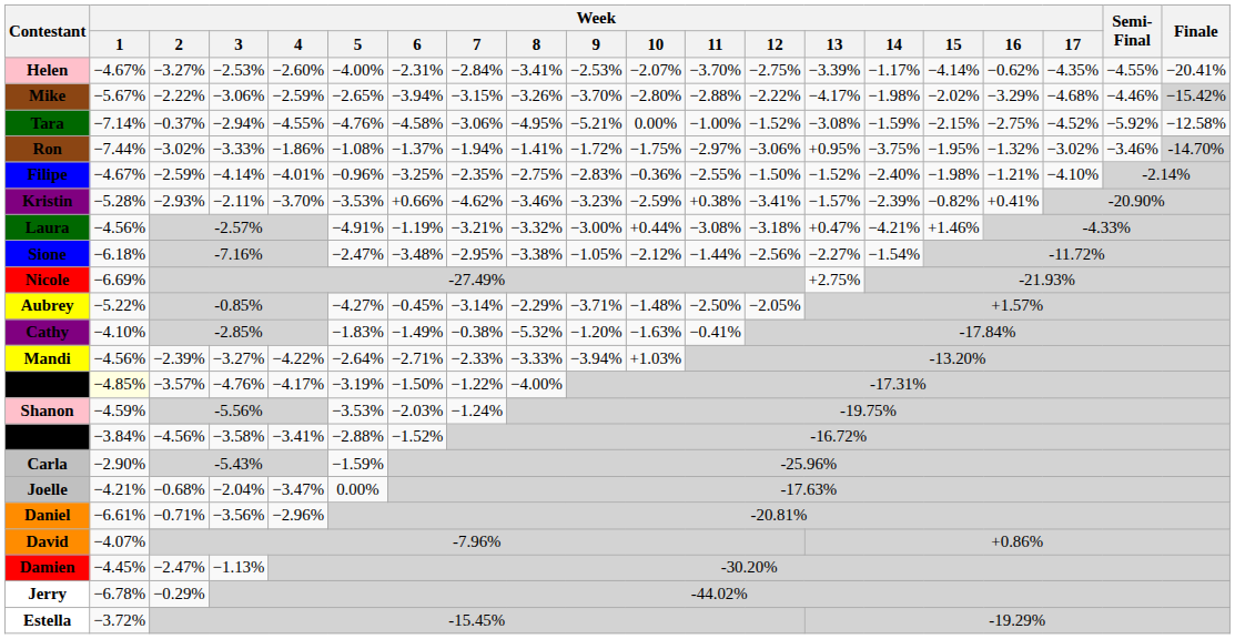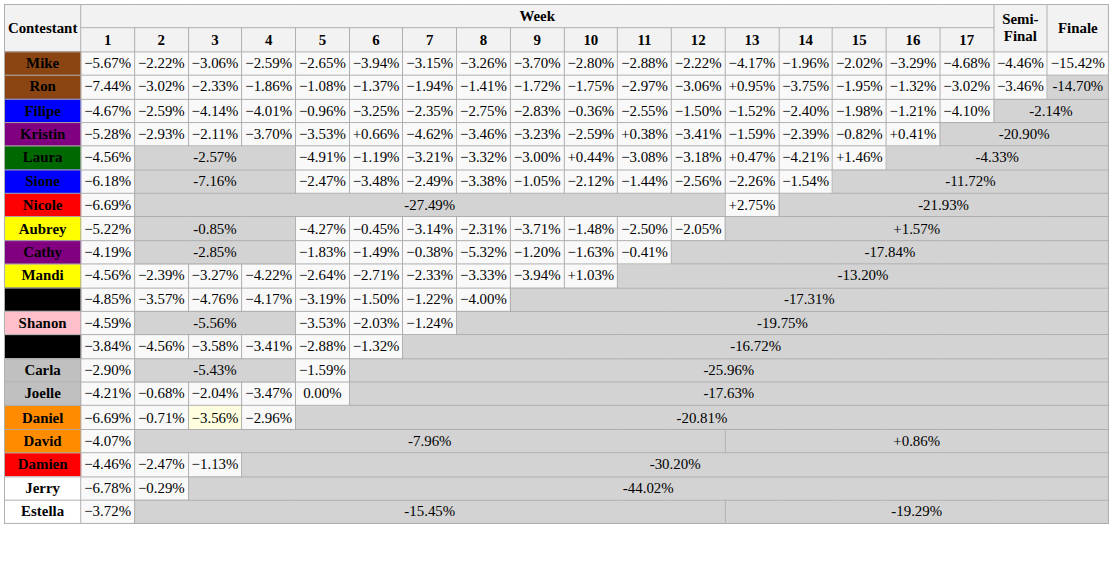 <table class="wikitable" align="center" style="text-align:center">
 <tr>
 <th rowspan=2>Contestant</th>
 <th colspan=17>Week</th>
 <th rowspan=2>Semi-<br>Final</th>
 <th rowspan=2>Finale</th>
 </tr>
 <tr>
 <th>1</th>
 <th>2</th>
 <th>3</th>
 <th>4</th>
 <th>5</th>
 <th>6</th>
 <th>7</th>
 <th>8</th>
 <th>9</th>
 <th>10</th>
 <th>11</th>
 <th>12</th>
 <th>13</th>
 <th>14</th>
 <th>15</th>
 <th>16</th>
 <th>17</th>
 </tr>
 <tr>
-<td bgcolor="pink"><strong>Helen</strong></td>
-<td>−4.67%</td>
-<td>−3.27%</td>
-<td>−2.53%</td>
-<td>−2.60%</td>
-<td>−4.00%</td>
-<td>−2.31%</td>
-<td>−2.84%</td>
-<td>−3.41%</td>
-<td>−2.53%</td>
-<td>−2.07%</td>
-<td>−3.70%</td>
-<td>−2.75%</td>
-<td>−3.39%</td>
-<td>−1.17%</td>
-<td>−4.14%</td>
-<td>−0.62%</td>
-<td>−4.35%</td>
-<td>−4.55%</td>
-<td>−20.41%</td>
-</tr>
-<tr>
 <td bgcolor="saddlebrown"><span><strong>Mike</strong></span></td>
 <td>−5.67%</td>
 <td>−2.22%</td>
 <td>−3.06%</td>
 <td>−2.59%</td>
 <td>−2.65%</td>
 <td>−3.94%</td>
 <td>−3.15%</td>
 <td>−3.26%</td>
 <td>−3.70%</td>
 <td>−2.80%</td>
 <td>−2.88%</td>
 <td>−2.22%</td>
 <td>−4.17%</td>
-<td>−1.98%</td>
+<td>−1.96%</td>
 <td>−2.02%</td>
 <td>−3.29%</td>
 <td>−4.68%</td>
 <td>−4.46%</td>
-<td style="background: lightgrey;">−15.42%</td>
-</tr>
-<tr>
-<td bgcolor="#006800"><span><strong>Tara</strong></span></td>
-<td>−7.14%</td>
-<td>−0.37%</td>
-<td>−2.94%</td>
-<td>−4.55%</td>
-<td>−4.76%</td>
-<td>−4.58%</td>
-<td>−3.06%</td>
-<td>−4.95%</td>
-<td>−5.21%</td>
-<td>0.00%</td>
-<td>−1.00%</td>
-<td>−1.52%</td>
-<td>−3.08%</td>
-<td>−1.59%</td>
-<td>−2.15%</td>
-<td>−2.75%</td>
-<td>−4.52%</td>
-<td>−5.92%</td>
-<td>−12.58%</td>
+<td>−15.42%</td>
 </tr>
 <tr>
 <td bgcolor="saddlebrown"><span><strong>Ron</strong></span></td>
 <td>−7.44%</td>
 <td>−3.02%</td>
-<td>−3.33%</td>
+<td>−2.33%</td>
 <td>−1.86%</td>
 <td>−1.08%</td>
 <td>−1.37%</td>
 <td>−1.94%</td>
 <td>−1.41%</td>
 <td>−1.72%</td>
 <td>−1.75%</td>
 <td>−2.97%</td>
 <td>−3.06%</td>
 <td>+0.95%</td>
 <td>−3.75%</td>
 <td>−1.95%</td>
 <td>−1.32%</td>
 <td>−3.02%</td>
 <td>−3.46%</td>
 <td bgcolor="lightgrey">-14.70%</td>
 </tr>
 <tr>
 <td bgcolor="blue"><span><strong>Filipe</strong></span></td>
 <td>−4.67%</td>
 <td>−2.59%</td>
 <td>−4.14%</td>
 <td>−4.01%</td>
 <td>−0.96%</td>
 <td>−3.25%</td>
 <td>−2.35%</td>
 <td>−2.75%</td>
 <td>−2.83%</td>
 <td>−0.36%</td>
 <td>−2.55%</td>
 <td>−1.50%</td>
 <td>−1.52%</td>
 <td>−2.40%</td>
 <td>−1.98%</td>
 <td>−1.21%</td>
 <td>−4.10%</td>
 <td bgcolor="lightgrey" colspan=2>-2.14%</td>
 </tr>
 <tr>
 <td bgcolor="Purple "><span><strong>Kristin</strong></span></td>
 <td>−5.28%</td>
 <td>−2.93%</td>
 <td>−2.11%</td>
 <td>−3.70%</td>
 <td>−3.53%</td>
 <td>+0.66%</td>
 <td>−4.62%</td>
 <td>−3.46%</td>
 <td>−3.23%</td>
 <td>−2.59%</td>
 <td>+0.38%</td>
 <td>−3.41%</td>
-<td>−1.57%</td>
+<td>−1.59%</td>
 <td>−2.39%</td>
 <td>−0.82%</td>
 <td>+0.41%</td>
 <td bgcolor="lightgrey" colspan=3>-20.90%</td>
 </tr>
 <tr>
 <td bgcolor="#006800"><span><strong>Laura</strong></span></td>
 <td>−4.56%</td>
 <td bgcolor="lightgrey" colspan=3>-2.57%</td>
 <td>−4.91%</td>
 <td>−1.19%</td>
 <td>−3.21%</td>
 <td>−3.32%</td>
 <td>−3.00%</td>
 <td>+0.44%</td>
 <td>−3.08%</td>
 <td>−3.18%</td>
 <td>+0.47%</td>
 <td>−4.21%</td>
 <td>+1.46%</td>
 <td bgcolor="lightgrey" colspan=4>-4.33%</td>
 </tr>
 <tr>
 <td bgcolor="blue"><span><strong>Sione</strong></span></td>
 <td>−6.18%</td>
 <td bgcolor="lightgrey" colspan=3>-7.16%</td>
 <td>−2.47%</td>
 <td>−3.48%</td>
-<td>−2.95%</td>
+<td>−2.49%</td>
 <td>−3.38%</td>
 <td>−1.05%</td>
 <td>−2.12%</td>
 <td>−1.44%</td>
 <td>−2.56%</td>
-<td>−2.27%</td>
+<td>−2.26%</td>
 <td>−1.54%</td>
 <td bgcolor="lightgrey" colspan=5>-11.72%</td>
 </tr>
 <tr>
 <td bgcolor="red"><span><strong>Nicole</strong></span></td>
 <td>−6.69%</td>
 <td bgcolor="lightgrey" colspan=11>-27.49%</td>
 <td>+2.75%</td>
 <td bgcolor="lightgrey" colspan=6>-21.93%</td>
 </tr>
 <tr>
 <td bgcolor="yellow"><strong>Aubrey</strong></td>
 <td>−5.22%</td>
 <td bgcolor="lightgrey" colspan=3>-0.85%</td>
 <td>−4.27%</td>
 <td>−0.45%</td>
 <td>−3.14%</td>
-<td>−2.29%</td>
+<td>−2.31%</td>
 <td>−3.71%</td>
 <td>−1.48%</td>
 <td>−2.50%</td>
 <td>−2.05%</td>
 <td bgcolor="lightgrey" colspan=7>+1.57%</td>
 </tr>
 <tr>
 <td bgcolor="Purple"><span><strong>Cathy</strong></span></td>
-<td>−4.10%</td>
+<td>−4.19%</td>
 <td bgcolor="lightgrey" colspan=3>-2.85%</td>
 <td>−1.83%</td>
 <td>−1.49%</td>
 <td>−0.38%</td>
 <td>−5.32%</td>
 <td>−1.20%</td>
 <td>−1.63%</td>
 <td>−0.41%</td>
 <td bgcolor="lightgrey" colspan=8>-17.84%</td>
 </tr>
 <tr>
 <td bgcolor="yellow"><strong>Mandi</strong></td>
 <td>−4.56%</td>
 <td>−2.39%</td>
 <td>−3.27%</td>
 <td>−4.22%</td>
 <td>−2.64%</td>
 <td>−2.71%</td>
 <td>−2.33%</td>
 <td>−3.33%</td>
 <td>−3.94%</td>
 <td>+1.03%</td>
 <td bgcolor="lightgrey" colspan=9>-13.20%</td>
 </tr>
 <tr>
 <td bgcolor="black"><span><strong>Dane</strong></span></td>
-<td style="background: lightyellow;">−4.85%</td>
+<td>−4.85%</td>
 <td>−3.57%</td>
 <td>−4.76%</td>
 <td>−4.17%</td>
 <td>−3.19%</td>
 <td>−1.50%</td>
 <td>−1.22%</td>
 <td>−4.00%</td>
 <td bgcolor="lightgrey" colspan=11>-17.31%</td>
 </tr>
 <tr>
 <td bgcolor="pink"><strong>Shanon</strong></td>
 <td>−4.59%</td>
 <td bgcolor="lightgrey" colspan=3>-5.56%</td>
 <td>−3.53%</td>
 <td>−2.03%</td>
 <td>−1.24%</td>
 <td bgcolor="lightgrey" colspan=12>-19.75%</td>
 </tr>
 <tr>
 <td bgcolor="black"><span><strong>Blaine</strong></span></td>
 <td>−3.84%</td>
 <td>−4.56%</td>
 <td>−3.58%</td>
 <td>−3.41%</td>
 <td>−2.88%</td>
-<td>−1.52%</td>
+<td>−1.32%</td>
 <td bgcolor="lightgrey" colspan=13>-16.72%</td>
 </tr>
 <tr>
 <td bgcolor="silver"><strong>Carla</strong></td>
 <td>−2.90%</td>
 <td bgcolor="lightgrey" colspan=3>-5.43%</td>
 <td>−1.59%</td>
 <td bgcolor="lightgrey" colspan=14>-25.96%</td>
 </tr>
 <tr>
 <td bgcolor="silver"><strong>Joelle</strong></td>
 <td>−4.21%</td>
 <td>−0.68%</td>
 <td>−2.04%</td>
 <td>−3.47%</td>
 <td>0.00%</td>
 <td bgcolor="lightgrey" colspan=14>-17.63%</td>
 </tr>
 <tr>
 <td bgcolor="darkorange"><strong>Daniel</strong></td>
-<td>−6.61%</td>
+<td>−6.69%</td>
 <td>−0.71%</td>
-<td>−3.56%</td>
+<td style="background: lightyellow;">−3.56%</td>
 <td>−2.96%</td>
 <td bgcolor="lightgrey" colspan=15>-20.81%</td>
 </tr>
 <tr>
 <td bgcolor="darkorange"><strong>David</strong></td>
 <td>−4.07%</td>
 <td bgcolor="lightgrey" colspan=11>-7.96%</td>
 <td bgcolor="lightgrey" colspan=7>+0.86%</td>
 </tr>
 <tr>
 <td bgcolor="red"><span><strong>Damien</strong></span></td>
-<td>−4.45%</td>
+<td>−4.46%</td>
 <td>−2.47%</td>
 <td>−1.13%</td>
 <td bgcolor="lightgrey" colspan=16>-30.20%</td>
 </tr>
 <tr>
 <td bgcolor="white"><strong>Jerry</strong></td>
 <td>−6.78%</td>
 <td>−0.29%</td>
 <td bgcolor="lightgrey" colspan=17>-44.02%</td>
 </tr>
 <tr>
 <td bgcolor="white"><strong>Estella</strong></td>
 <td>−3.72%</td>
 <td bgcolor="lightgrey" colspan=11>-15.45%</td>
 <td bgcolor="lightgrey" colspan=7>-19.29%</td>
 </tr>
 </table>
